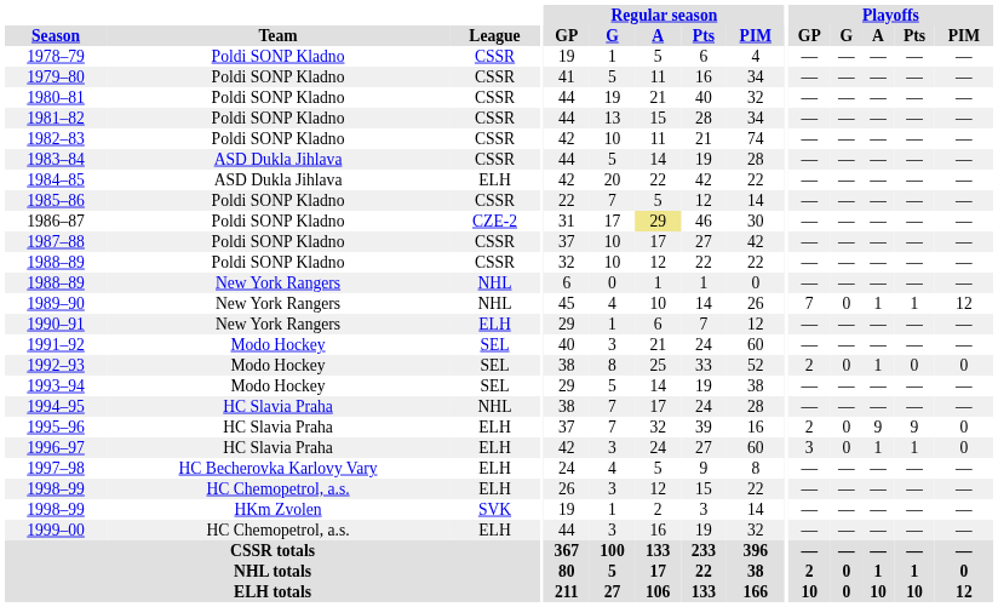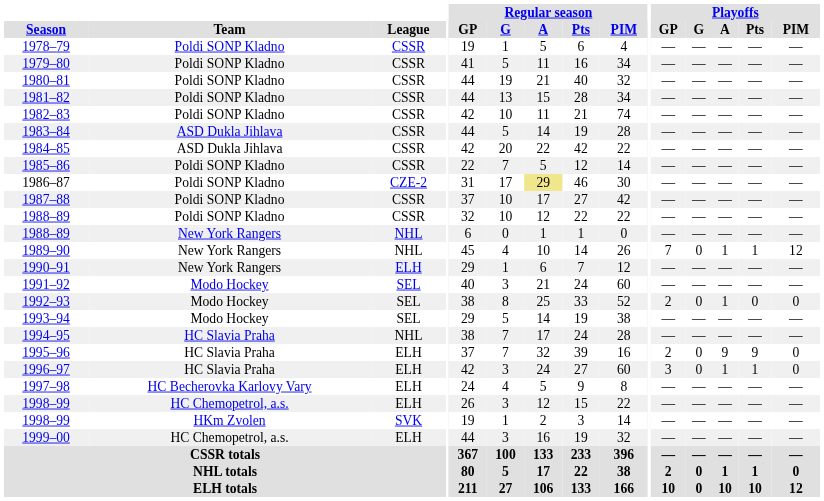 <table border="0" cellpadding="1" cellspacing="0" style="text-align:center; width:60em">
 <tr bgcolor="#e0e0e0">
 <th colspan="3" bgcolor="#ffffff"></th>
 <th rowspan="100" bgcolor="#ffffff"></th>
 <th colspan="5"><a href='#'>Regular season</a></th>
 <th rowspan="100" bgcolor="#ffffff"></th>
 <th colspan="5"><a href='#'>Playoffs</a></th>
 </tr>
 <tr bgcolor="#e0e0e0">
 <th><a href='#'>Season</a></th>
 <th>Team</th>
 <th>League</th>
 <th>GP</th>
 <th><a href='#'>G</a></th>
 <th><a href='#'>A</a></th>
 <th><a href='#'>Pts</a></th>
 <th><a href='#'>PIM</a></th>
 <th>GP</th>
 <th>G</th>
 <th>A</th>
 <th>Pts</th>
 <th>PIM</th>
 </tr>
 <tr>
 <td><a href='#'>1978–79</a></td>
 <td><a href='#'>Poldi SONP Kladno</a></td>
 <td><a href='#'>CSSR</a></td>
 <td>19</td>
 <td>1</td>
 <td>5</td>
 <td>6</td>
 <td>4</td>
 <td>—</td>
 <td>—</td>
 <td>—</td>
 <td>—</td>
 <td>—</td>
 </tr>
 <tr bgcolor="#f0f0f0">
 <td><a href='#'>1979–80</a></td>
 <td>Poldi SONP Kladno</td>
 <td>CSSR</td>
 <td>41</td>
 <td>5</td>
 <td>11</td>
 <td>16</td>
 <td>34</td>
 <td>—</td>
 <td>—</td>
 <td>—</td>
 <td>—</td>
 <td>—</td>
 </tr>
 <tr>
 <td><a href='#'>1980–81</a></td>
 <td>Poldi SONP Kladno</td>
 <td>CSSR</td>
 <td>44</td>
 <td>19</td>
 <td>21</td>
 <td>40</td>
 <td>32</td>
 <td>—</td>
 <td>—</td>
 <td>—</td>
 <td>—</td>
 <td>—</td>
 </tr>
 <tr bgcolor="#f0f0f0">
 <td><a href='#'>1981–82</a></td>
 <td>Poldi SONP Kladno</td>
 <td>CSSR</td>
 <td>44</td>
 <td>13</td>
 <td>15</td>
 <td>28</td>
 <td>34</td>
 <td>—</td>
 <td>—</td>
 <td>—</td>
 <td>—</td>
 <td>—</td>
 </tr>
 <tr>
 <td><a href='#'>1982–83</a></td>
 <td>Poldi SONP Kladno</td>
 <td>CSSR</td>
 <td>42</td>
 <td>10</td>
 <td>11</td>
 <td>21</td>
 <td>74</td>
 <td>—</td>
 <td>—</td>
 <td>—</td>
 <td>—</td>
 <td>—</td>
 </tr>
 <tr bgcolor="#f0f0f0">
 <td><a href='#'>1983–84</a></td>
 <td><a href='#'>ASD Dukla Jihlava</a></td>
 <td>CSSR</td>
 <td>44</td>
 <td>5</td>
 <td>14</td>
 <td>19</td>
 <td>28</td>
 <td>—</td>
 <td>—</td>
 <td>—</td>
 <td>—</td>
 <td>—</td>
 </tr>
 <tr>
 <td><a href='#'>1984–85</a></td>
 <td>ASD Dukla Jihlava</td>
-<td>ELH</td>
+<td>CSSR</td>
 <td>42</td>
 <td>20</td>
 <td>22</td>
 <td>42</td>
 <td>22</td>
 <td>—</td>
 <td>—</td>
 <td>—</td>
 <td>—</td>
 <td>—</td>
 </tr>
 <tr bgcolor="#f0f0f0">
 <td><a href='#'>1985–86</a></td>
 <td>Poldi SONP Kladno</td>
 <td>CSSR</td>
 <td>22</td>
 <td>7</td>
 <td>5</td>
 <td>12</td>
 <td>14</td>
 <td>—</td>
 <td>—</td>
 <td>—</td>
 <td>—</td>
 <td>—</td>
 </tr>
 <tr>
 <td>1986–87</td>
 <td>Poldi SONP Kladno</td>
 <td><a href='#'>CZE-2</a></td>
 <td>31</td>
 <td>17</td>
 <td style="background: khaki;">29</td>
 <td>46</td>
 <td>30</td>
 <td>—</td>
 <td>—</td>
 <td>—</td>
 <td>—</td>
 <td>—</td>
 </tr>
 <tr bgcolor="#f0f0f0">
 <td><a href='#'>1987–88</a></td>
 <td>Poldi SONP Kladno</td>
 <td>CSSR</td>
 <td>37</td>
 <td>10</td>
 <td>17</td>
 <td>27</td>
 <td>42</td>
 <td>—</td>
 <td>—</td>
 <td>—</td>
 <td>—</td>
 <td>—</td>
 </tr>
 <tr>
 <td><a href='#'>1988–89</a></td>
 <td>Poldi SONP Kladno</td>
 <td>CSSR</td>
 <td>32</td>
 <td>10</td>
 <td>12</td>
 <td>22</td>
 <td>22</td>
 <td>—</td>
 <td>—</td>
 <td>—</td>
 <td>—</td>
 <td>—</td>
 </tr>
 <tr bgcolor="#f0f0f0">
 <td><a href='#'>1988–89</a></td>
 <td><a href='#'>New York Rangers</a></td>
 <td><a href='#'>NHL</a></td>
 <td>6</td>
 <td>0</td>
 <td>1</td>
 <td>1</td>
 <td>0</td>
 <td>—</td>
 <td>—</td>
 <td>—</td>
 <td>—</td>
 <td>—</td>
 </tr>
 <tr>
 <td><a href='#'>1989–90</a></td>
 <td>New York Rangers</td>
 <td>NHL</td>
 <td>45</td>
 <td>4</td>
 <td>10</td>
 <td>14</td>
 <td>26</td>
 <td>7</td>
 <td>0</td>
 <td>1</td>
 <td>1</td>
 <td>12</td>
 </tr>
 <tr bgcolor="#f0f0f0">
 <td><a href='#'>1990–91</a></td>
 <td>New York Rangers</td>
 <td><a href='#'>ELH</a></td>
 <td>29</td>
 <td>1</td>
 <td>6</td>
 <td>7</td>
 <td>12</td>
 <td>—</td>
 <td>—</td>
 <td>—</td>
 <td>—</td>
 <td>—</td>
 </tr>
 <tr>
 <td><a href='#'>1991–92</a></td>
 <td><a href='#'>Modo Hockey</a></td>
 <td><a href='#'>SEL</a></td>
 <td>40</td>
 <td>3</td>
 <td>21</td>
 <td>24</td>
 <td>60</td>
 <td>—</td>
 <td>—</td>
 <td>—</td>
 <td>—</td>
 <td>—</td>
 </tr>
 <tr bgcolor="#f0f0f0">
 <td><a href='#'>1992–93</a></td>
 <td>Modo Hockey</td>
 <td>SEL</td>
 <td>38</td>
 <td>8</td>
 <td>25</td>
 <td>33</td>
 <td>52</td>
 <td>2</td>
 <td>0</td>
 <td>1</td>
 <td>0</td>
 <td>0</td>
 </tr>
 <tr>
 <td><a href='#'>1993–94</a></td>
 <td>Modo Hockey</td>
 <td>SEL</td>
 <td>29</td>
 <td>5</td>
 <td>14</td>
 <td>19</td>
 <td>38</td>
 <td>—</td>
 <td>—</td>
 <td>—</td>
 <td>—</td>
 <td>—</td>
 </tr>
 <tr bgcolor="#f0f0f0">
 <td><a href='#'>1994–95</a></td>
 <td><a href='#'>HC Slavia Praha</a></td>
 <td>NHL</td>
 <td>38</td>
 <td>7</td>
 <td>17</td>
 <td>24</td>
 <td>28</td>
 <td>—</td>
 <td>—</td>
 <td>—</td>
 <td>—</td>
 <td>—</td>
 </tr>
 <tr>
 <td><a href='#'>1995–96</a></td>
 <td>HC Slavia Praha</td>
 <td>ELH</td>
 <td>37</td>
 <td>7</td>
 <td>32</td>
 <td>39</td>
 <td>16</td>
 <td>2</td>
 <td>0</td>
 <td>9</td>
 <td>9</td>
 <td>0</td>
 </tr>
 <tr bgcolor="#f0f0f0">
 <td><a href='#'>1996–97</a></td>
 <td>HC Slavia Praha</td>
 <td>ELH</td>
 <td>42</td>
 <td>3</td>
 <td>24</td>
 <td>27</td>
 <td>60</td>
 <td>3</td>
 <td>0</td>
 <td>1</td>
 <td>1</td>
 <td>0</td>
 </tr>
 <tr>
 <td><a href='#'>1997–98</a></td>
 <td><a href='#'>HC Becherovka Karlovy Vary</a></td>
 <td>ELH</td>
 <td>24</td>
 <td>4</td>
 <td>5</td>
 <td>9</td>
 <td>8</td>
 <td>—</td>
 <td>—</td>
 <td>—</td>
 <td>—</td>
 <td>—</td>
 </tr>
 <tr bgcolor="#f0f0f0">
 <td><a href='#'>1998–99</a></td>
 <td><a href='#'>HC Chemopetrol, a.s.</a></td>
 <td>ELH</td>
 <td>26</td>
 <td>3</td>
 <td>12</td>
 <td>15</td>
 <td>22</td>
 <td>—</td>
 <td>—</td>
 <td>—</td>
 <td>—</td>
 <td>—</td>
 </tr>
 <tr>
 <td><a href='#'>1998–99</a></td>
 <td><a href='#'>HKm Zvolen</a></td>
 <td><a href='#'>SVK</a></td>
 <td>19</td>
 <td>1</td>
 <td>2</td>
 <td>3</td>
 <td>14</td>
 <td>—</td>
 <td>—</td>
 <td>—</td>
 <td>—</td>
 <td>—</td>
 </tr>
 <tr bgcolor="#f0f0f0">
 <td><a href='#'>1999–00</a></td>
 <td>HC Chemopetrol, a.s.</td>
 <td>ELH</td>
 <td>44</td>
 <td>3</td>
 <td>16</td>
 <td>19</td>
 <td>32</td>
 <td>—</td>
 <td>—</td>
 <td>—</td>
 <td>—</td>
 <td>—</td>
 </tr>
 <tr bgcolor="#e0e0e0">
 <th colspan="3">CSSR totals</th>
 <th>367</th>
 <th>100</th>
 <th>133</th>
 <th>233</th>
 <th>396</th>
 <th>—</th>
 <th>—</th>
 <th>—</th>
 <th>—</th>
 <th>—</th>
 </tr>
 <tr bgcolor="#e0e0e0">
 <th colspan="3">NHL totals</th>
 <th>80</th>
 <th>5</th>
 <th>17</th>
 <th>22</th>
 <th>38</th>
 <th>2</th>
 <th>0</th>
 <th>1</th>
 <th>1</th>
 <th>0</th>
 </tr>
 <tr bgcolor="#e0e0e0">
 <th colspan="3">ELH totals</th>
 <th>211</th>
 <th>27</th>
 <th>106</th>
 <th>133</th>
 <th>166</th>
 <th>10</th>
 <th>0</th>
 <th>10</th>
 <th>10</th>
 <th>12</th>
 </tr>
 </table>
